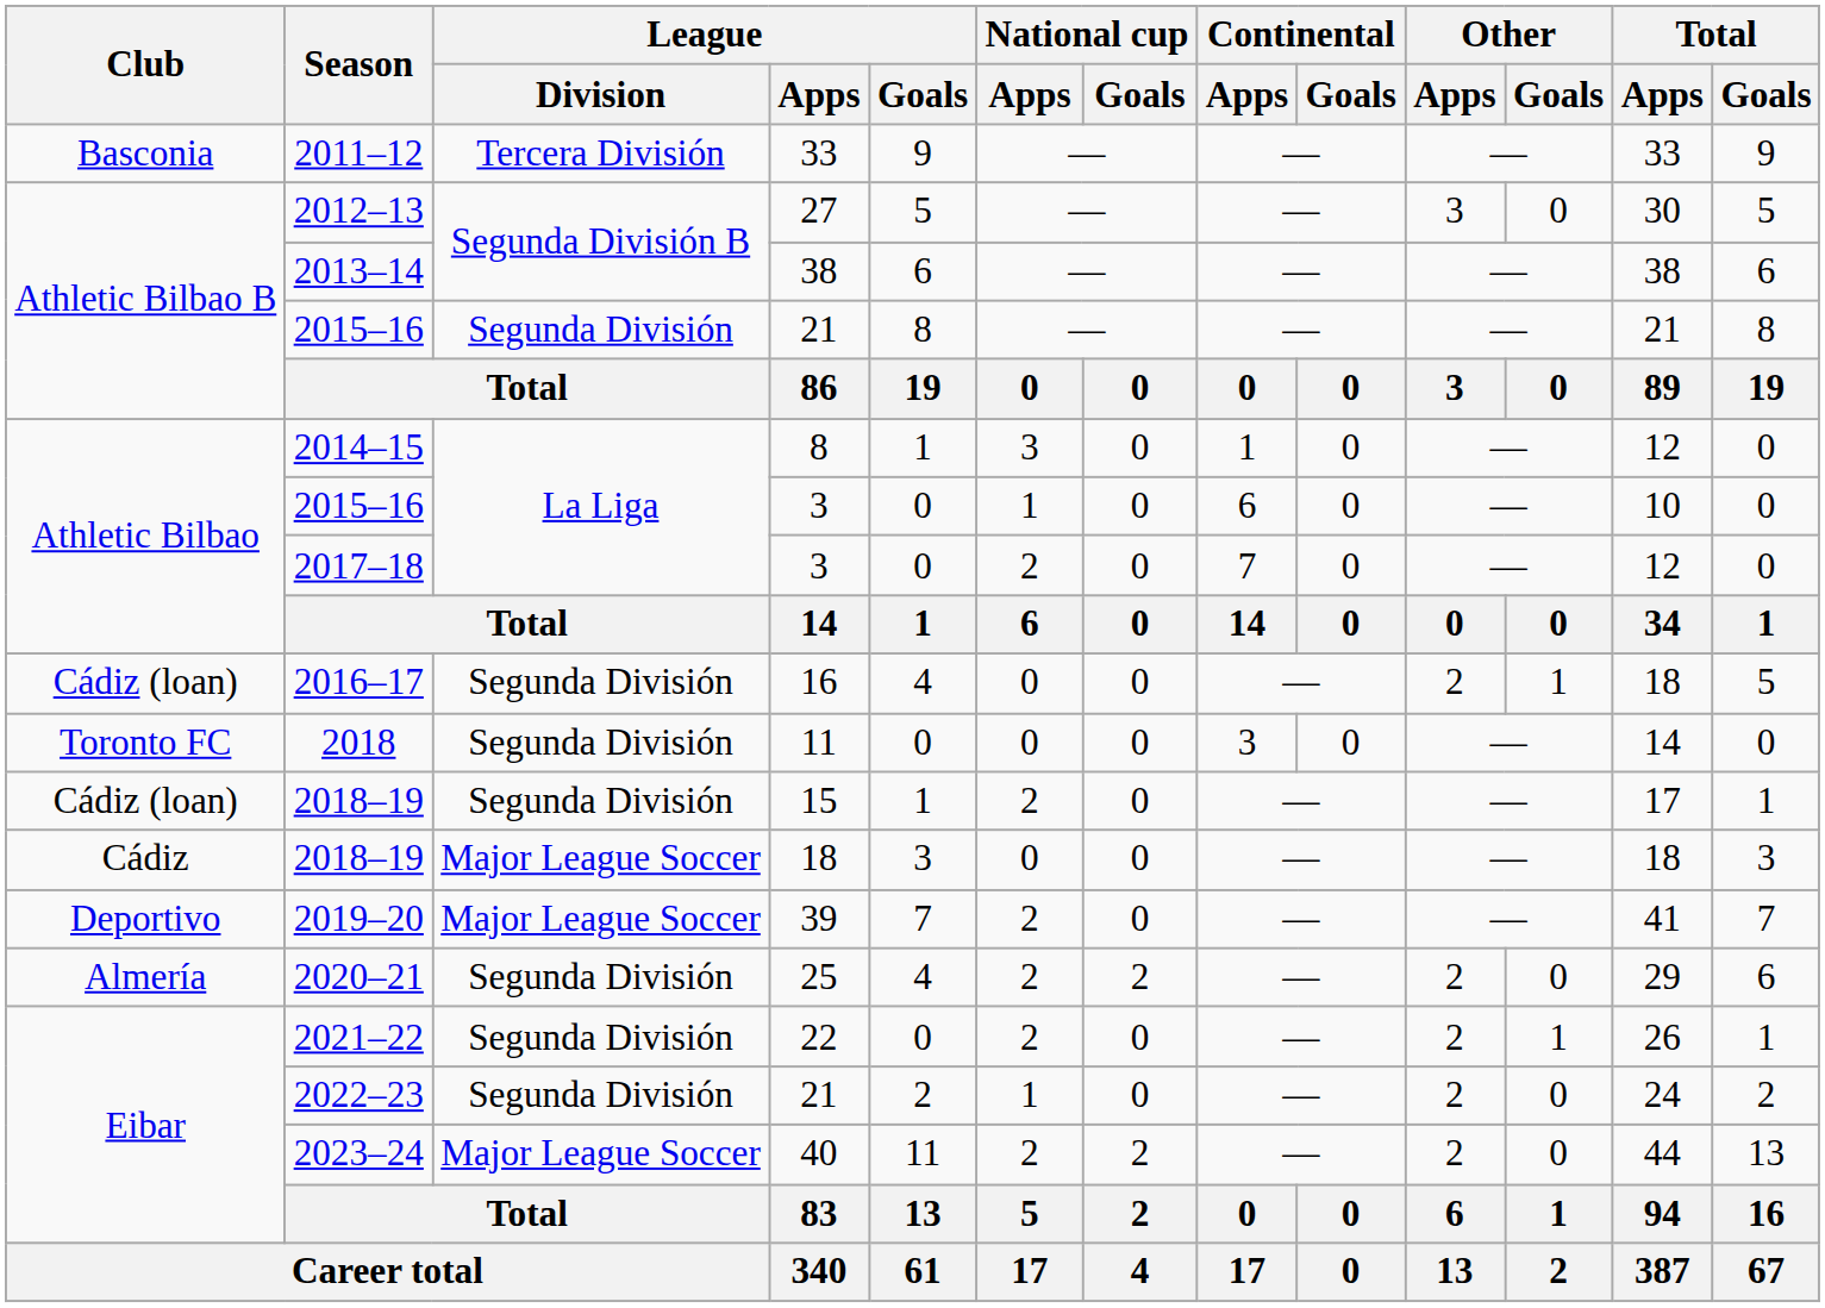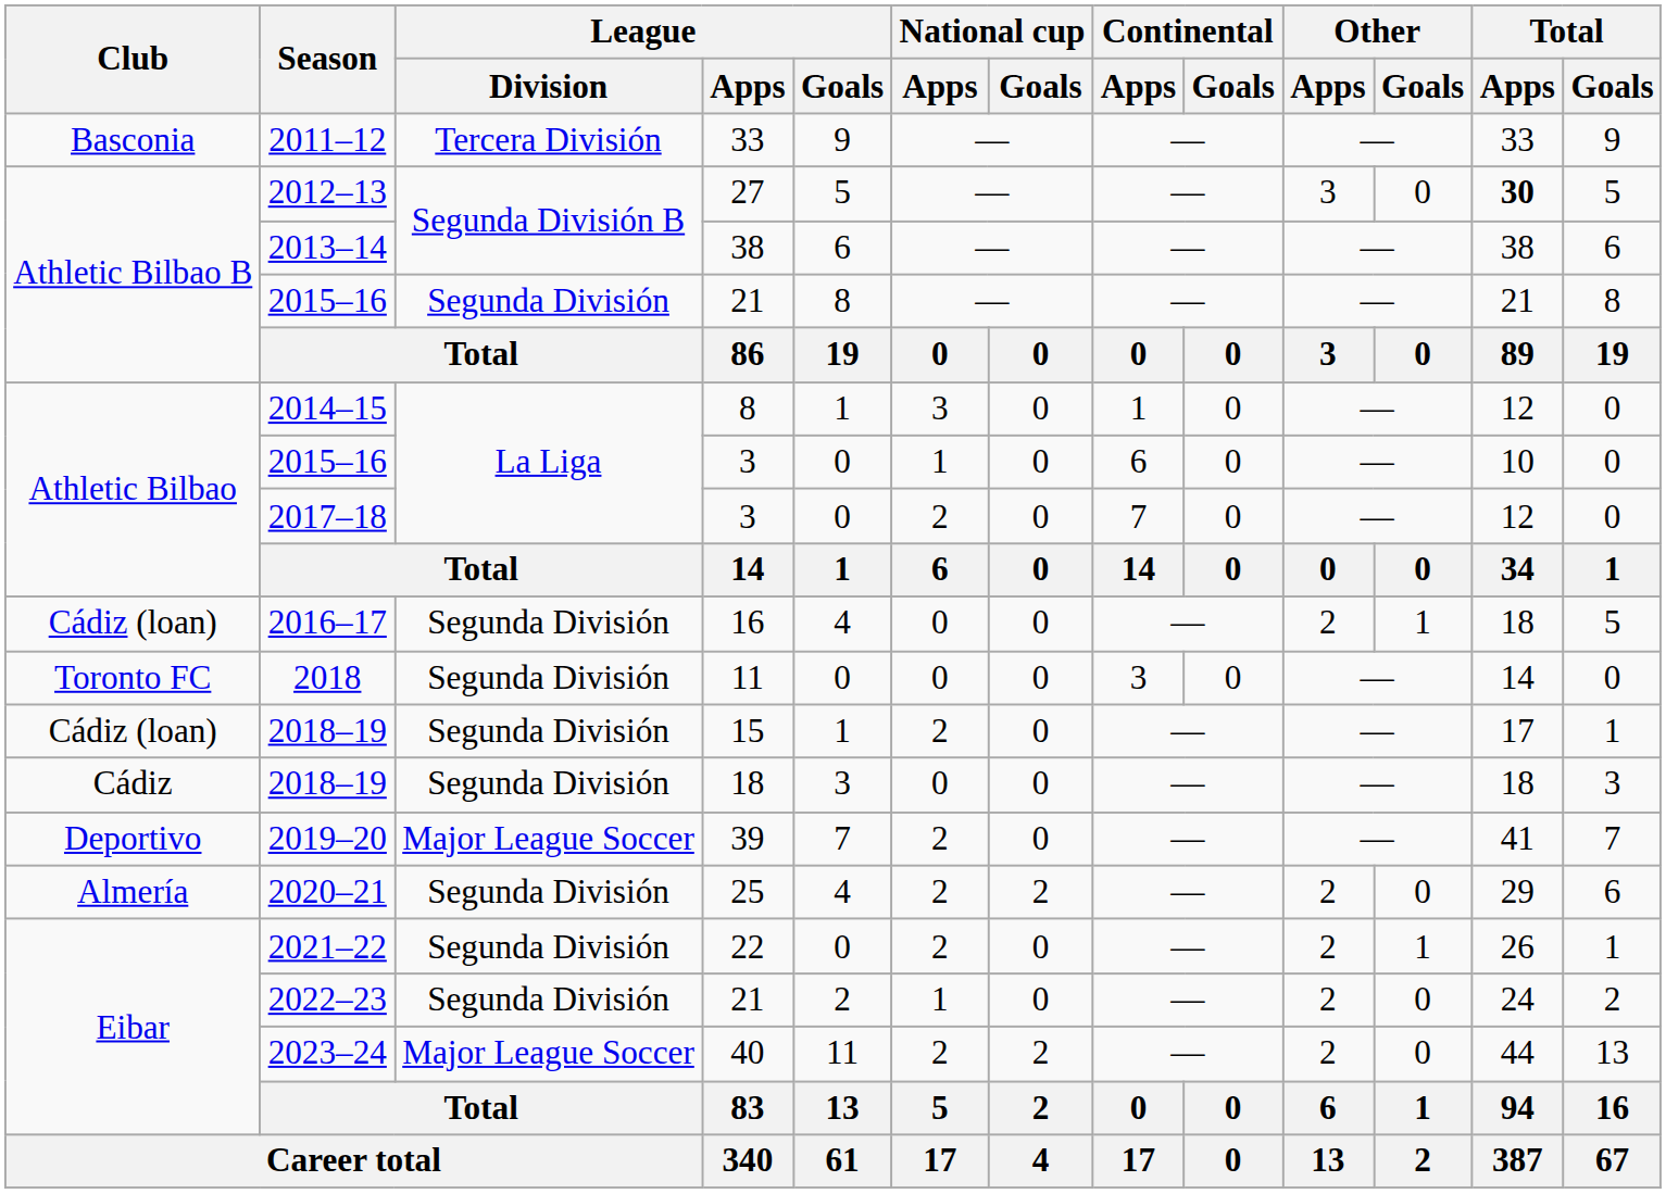 <table class="wikitable" style="text-align:center">
 <tr>
 <th rowspan="2">Club</th>
 <th rowspan="2">Season</th>
 <th colspan="3">League</th>
 <th colspan="2">National cup</th>
 <th colspan="2">Continental</th>
 <th colspan="2">Other</th>
 <th colspan="2">Total</th>
 </tr>
 <tr>
 <th>Division</th>
 <th>Apps</th>
 <th>Goals</th>
 <th>Apps</th>
 <th>Goals</th>
 <th>Apps</th>
 <th>Goals</th>
 <th>Apps</th>
 <th>Goals</th>
 <th>Apps</th>
 <th>Goals</th>
 </tr>
 <tr>
 <td><a href='#'>Basconia</a></td>
 <td><a href='#'>2011–12</a></td>
 <td><a href='#'>Tercera División</a></td>
 <td>33</td>
 <td>9</td>
 <td colspan="2">—</td>
 <td colspan="2">—</td>
 <td colspan="2">—</td>
 <td>33</td>
 <td>9</td>
 </tr>
 <tr>
 <td rowspan="4"><a href='#'>Athletic Bilbao B</a></td>
 <td><a href='#'>2012–13</a></td>
 <td rowspan="2"><a href='#'>Segunda División B</a></td>
 <td>27</td>
 <td>5</td>
 <td colspan="2">—</td>
 <td colspan="2">—</td>
 <td>3</td>
 <td>0</td>
-<td>30</td>
+<td><strong>30</strong></td>
 <td>5</td>
 </tr>
 <tr>
 <td><a href='#'>2013–14</a></td>
 <td>38</td>
 <td>6</td>
 <td colspan="2">—</td>
 <td colspan="2">—</td>
 <td colspan="2">—</td>
 <td>38</td>
 <td>6</td>
 </tr>
 <tr>
 <td><a href='#'>2015–16</a></td>
 <td><a href='#'>Segunda División</a></td>
 <td>21</td>
 <td>8</td>
 <td colspan="2">—</td>
 <td colspan="2">—</td>
 <td colspan="2">—</td>
 <td>21</td>
 <td>8</td>
 </tr>
 <tr>
 <th colspan="2">Total</th>
 <th>86</th>
 <th>19</th>
 <th>0</th>
 <th>0</th>
 <th>0</th>
 <th>0</th>
 <th>3</th>
 <th>0</th>
 <th>89</th>
 <th>19</th>
 </tr>
 <tr>
 <td rowspan="4"><a href='#'>Athletic Bilbao</a></td>
 <td><a href='#'>2014–15</a></td>
 <td rowspan="3"><a href='#'>La Liga</a></td>
 <td>8</td>
 <td>1</td>
 <td>3</td>
 <td>0</td>
 <td>1</td>
 <td>0</td>
 <td colspan="2">—</td>
 <td>12</td>
 <td>0</td>
 </tr>
 <tr>
 <td><a href='#'>2015–16</a></td>
 <td>3</td>
 <td>0</td>
 <td>1</td>
 <td>0</td>
 <td>6</td>
 <td>0</td>
 <td colspan="2">—</td>
 <td>10</td>
 <td>0</td>
 </tr>
 <tr>
 <td><a href='#'>2017–18</a></td>
 <td>3</td>
 <td>0</td>
 <td>2</td>
 <td>0</td>
 <td>7</td>
 <td>0</td>
 <td colspan="2">—</td>
 <td>12</td>
 <td>0</td>
 </tr>
 <tr>
 <th colspan="2">Total</th>
 <th>14</th>
 <th>1</th>
 <th>6</th>
 <th>0</th>
 <th>14</th>
 <th>0</th>
 <th>0</th>
 <th>0</th>
 <th>34</th>
 <th>1</th>
 </tr>
 <tr>
 <td><a href='#'>Cádiz</a> (loan)</td>
 <td><a href='#'>2016–17</a></td>
 <td>Segunda División</td>
 <td>16</td>
 <td>4</td>
 <td>0</td>
 <td>0</td>
 <td colspan="2">—</td>
 <td>2</td>
 <td>1</td>
 <td>18</td>
 <td>5</td>
 </tr>
 <tr>
 <td><a href='#'>Toronto FC</a></td>
 <td><a href='#'>2018</a></td>
 <td>Segunda División</td>
 <td>11</td>
 <td>0</td>
 <td>0</td>
 <td>0</td>
 <td>3</td>
 <td>0</td>
 <td colspan="2">—</td>
 <td>14</td>
 <td>0</td>
 </tr>
 <tr>
 <td>Cádiz (loan)</td>
 <td><a href='#'>2018–19</a></td>
 <td>Segunda División</td>
 <td>15</td>
 <td>1</td>
 <td>2</td>
 <td>0</td>
 <td colspan="2">—</td>
 <td colspan="2">—</td>
 <td>17</td>
 <td>1</td>
 </tr>
 <tr>
 <td>Cádiz</td>
 <td><a href='#'>2018–19</a></td>
-<td><a href='#'>Major League Soccer</a></td>
+<td>Segunda División</td>
 <td>18</td>
 <td>3</td>
 <td>0</td>
 <td>0</td>
 <td colspan="2">—</td>
 <td colspan="2">—</td>
 <td>18</td>
 <td>3</td>
 </tr>
 <tr>
 <td><a href='#'>Deportivo</a></td>
 <td><a href='#'>2019–20</a></td>
 <td><a href='#'>Major League Soccer</a></td>
 <td>39</td>
 <td>7</td>
 <td>2</td>
 <td>0</td>
 <td colspan="2">—</td>
 <td colspan="2">—</td>
 <td>41</td>
 <td>7</td>
 </tr>
 <tr>
 <td><a href='#'>Almería</a></td>
 <td><a href='#'>2020–21</a></td>
 <td>Segunda División</td>
 <td>25</td>
 <td>4</td>
 <td>2</td>
 <td>2</td>
 <td colspan="2">—</td>
 <td>2</td>
 <td>0</td>
 <td>29</td>
 <td>6</td>
 </tr>
 <tr>
 <td rowspan="4"><a href='#'>Eibar</a></td>
 <td><a href='#'>2021–22</a></td>
 <td>Segunda División</td>
 <td>22</td>
 <td>0</td>
 <td>2</td>
 <td>0</td>
 <td colspan="2">—</td>
 <td>2</td>
 <td>1</td>
 <td>26</td>
 <td>1</td>
 </tr>
 <tr>
 <td><a href='#'>2022–23</a></td>
 <td>Segunda División</td>
 <td>21</td>
 <td>2</td>
 <td>1</td>
 <td>0</td>
 <td colspan="2">—</td>
 <td>2</td>
 <td>0</td>
 <td>24</td>
 <td>2</td>
 </tr>
 <tr>
 <td><a href='#'>2023–24</a></td>
 <td><a href='#'>Major League Soccer</a></td>
 <td>40</td>
 <td>11</td>
 <td>2</td>
 <td>2</td>
 <td colspan="2">—</td>
 <td>2</td>
 <td>0</td>
 <td>44</td>
 <td>13</td>
 </tr>
 <tr>
 <th colspan="2">Total</th>
 <th>83</th>
 <th>13</th>
 <th>5</th>
 <th>2</th>
 <th>0</th>
 <th>0</th>
 <th>6</th>
 <th>1</th>
 <th>94</th>
 <th>16</th>
 </tr>
 <tr>
 <th colspan="3">Career total</th>
 <th>340</th>
 <th>61</th>
 <th>17</th>
 <th>4</th>
 <th>17</th>
 <th>0</th>
 <th>13</th>
 <th>2</th>
 <th>387</th>
 <th>67</th>
 </tr>
 </table>
